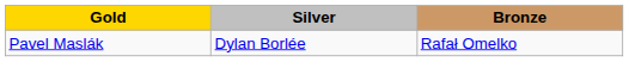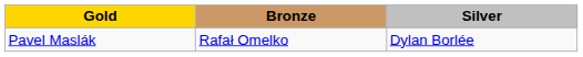 <table class="wikitable" style="text-align:left">
 <tr align="center">
 <td width=200 bgcolor=gold><strong>Gold</strong></td>
+<td width=200 bgcolor=CC9966><strong>Bronze</strong></td>
 <td width=200 bgcolor=silver><strong>Silver</strong></td>
-<td width=200 bgcolor=CC9966><strong>Bronze</strong></td>
 </tr>
 <tr>
 <td><a href='#'>Pavel Maslák</a><br><em></em></td>
+<td><a href='#'>Rafał Omelko</a><br><em></em></td>
 <td><a href='#'>Dylan Borlée</a><br><em></em></td>
-<td><a href='#'>Rafał Omelko</a><br><em></em></td>
 </tr>
 </table>
